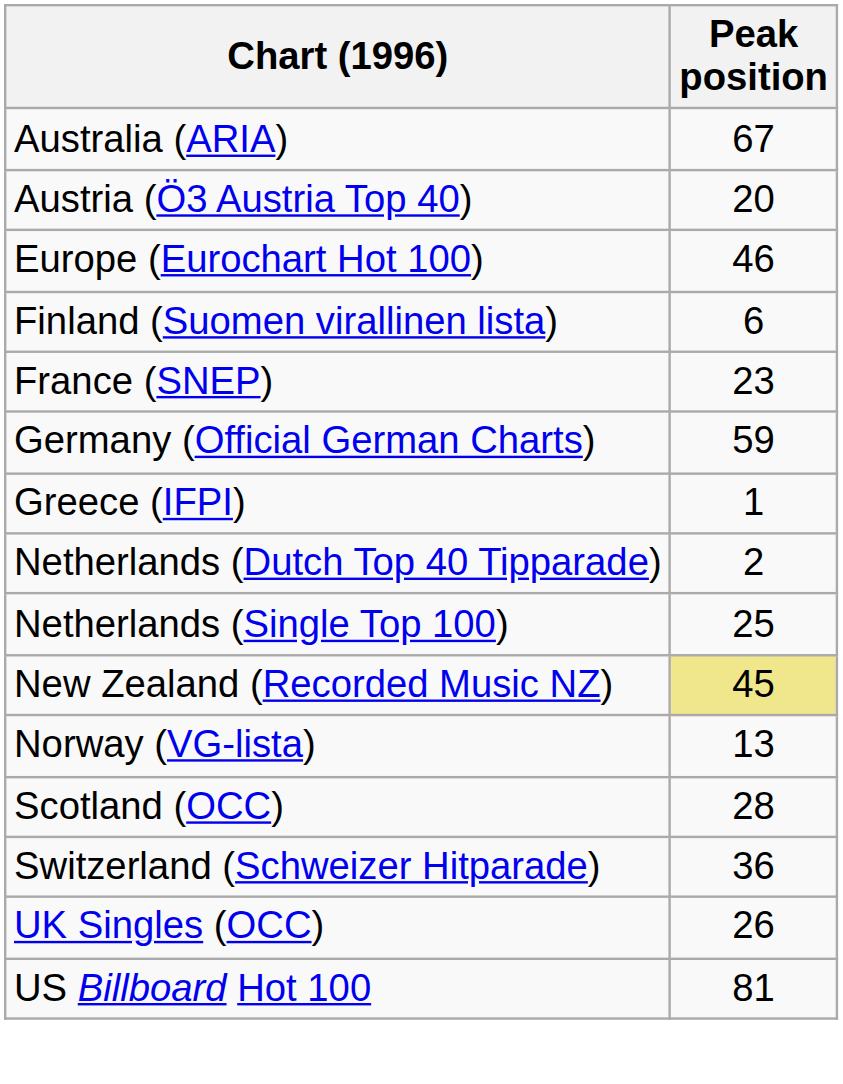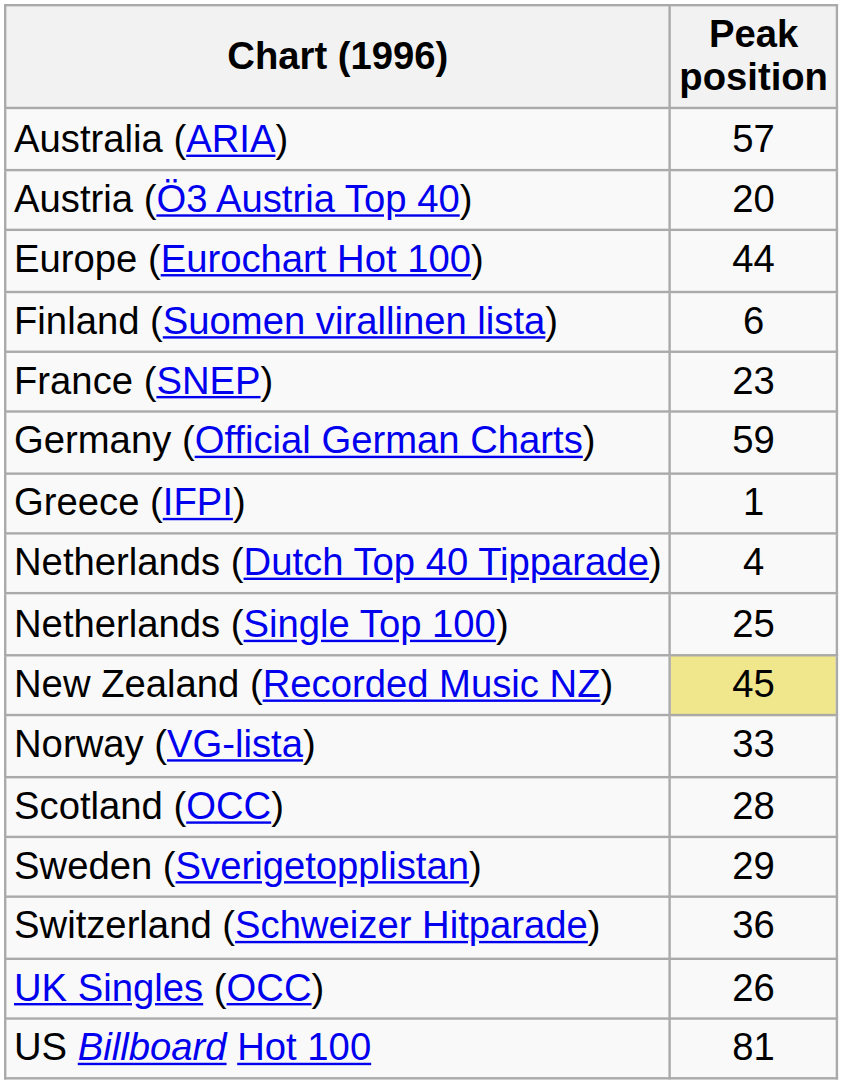 <table class="wikitable sortable">
 <tr>
 <th>Chart (1996)</th>
 <th>Peak<br>position</th>
 </tr>
 <tr>
 <td>Australia (<a href='#'>ARIA</a>)</td>
-<td align="center">67</td>
+<td align="center">57</td>
 </tr>
 <tr>
 <td>Austria (<a href='#'>Ö3 Austria Top 40</a>)</td>
 <td align="center">20</td>
 </tr>
 <tr>
 <td>Europe (<a href='#'>Eurochart Hot 100</a>)</td>
-<td align="center">46</td>
+<td align="center">44</td>
 </tr>
 <tr>
 <td>Finland (<a href='#'>Suomen virallinen lista</a>)</td>
 <td align="center">6</td>
 </tr>
 <tr>
 <td>France (<a href='#'>SNEP</a>)</td>
 <td align="center">23</td>
 </tr>
 <tr>
 <td>Germany (<a href='#'>Official German Charts</a>)</td>
 <td align="center">59</td>
 </tr>
 <tr>
 <td>Greece (<a href='#'>IFPI</a>)</td>
 <td align="center">1</td>
 </tr>
 <tr>
 <td>Netherlands (<a href='#'>Dutch Top 40 Tipparade</a>)</td>
-<td align="center">2</td>
+<td align="center">4</td>
 </tr>
 <tr>
 <td>Netherlands (<a href='#'>Single Top 100</a>)</td>
 <td align="center">25</td>
 </tr>
 <tr>
 <td>New Zealand (<a href='#'>Recorded Music NZ</a>)</td>
 <td align="center" style="background: khaki;">45</td>
 </tr>
 <tr>
 <td>Norway (<a href='#'>VG-lista</a>)</td>
-<td align="center">13</td>
+<td align="center">33</td>
 </tr>
 <tr>
 <td>Scotland (<a href='#'>OCC</a>)</td>
 <td align="center">28</td>
+</tr>
+<tr>
+<td>Sweden (<a href='#'>Sverigetopplistan</a>)</td>
+<td align="center">29</td>
 </tr>
 <tr>
 <td>Switzerland (<a href='#'>Schweizer Hitparade</a>)</td>
 <td align="center">36</td>
 </tr>
 <tr>
 <td><a href='#'>UK Singles</a> (<a href='#'>OCC</a>)</td>
 <td align="center">26</td>
 </tr>
 <tr>
 <td>US <em><a href='#'>Billboard</a></em> <a href='#'>Hot 100</a></td>
 <td align="center">81</td>
 </tr>
 </table>
